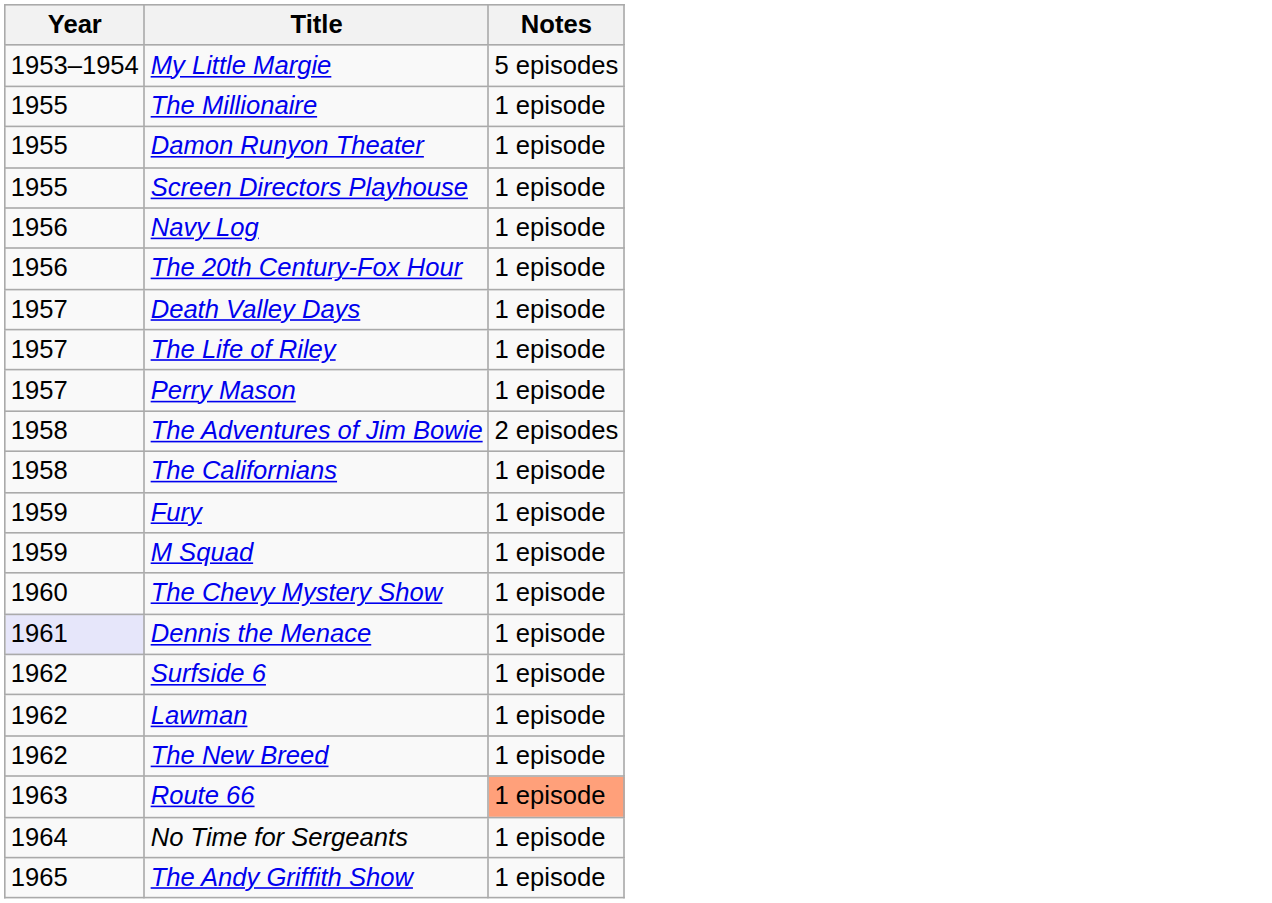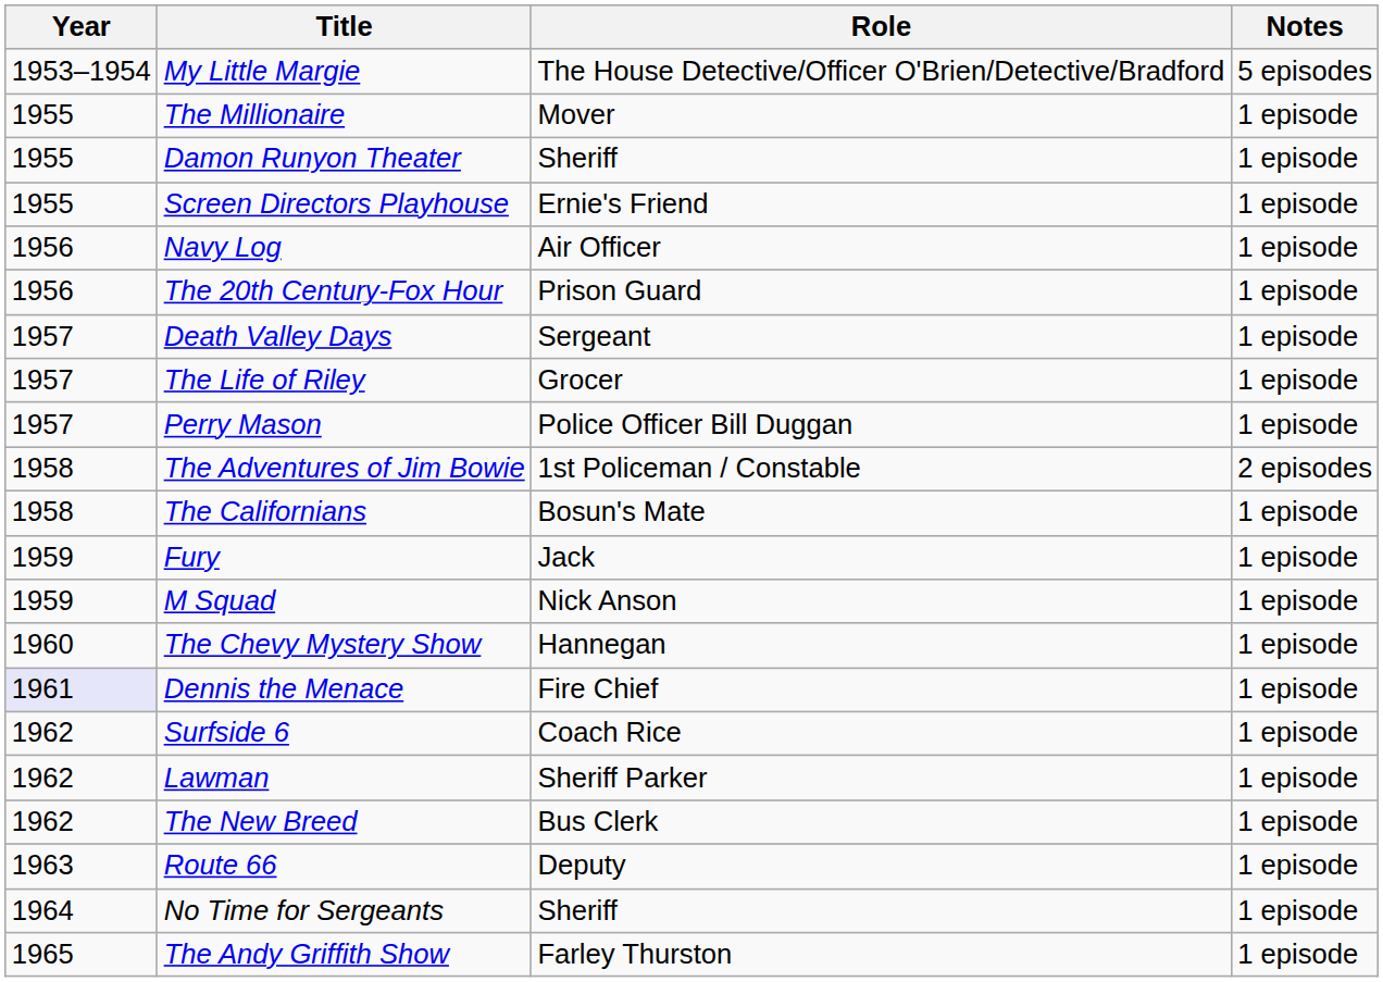 <table class="wikitable sortable">
 <tr>
 <th>Year</th>
 <th>Title</th>
+<th>Role</th>
 <th class="unsortable">Notes</th>
 </tr>
 <tr>
 <td>1953–1954</td>
 <td><em><a href='#'>My Little Margie</a></em></td>
+<td>The House Detective/Officer O'Brien/Detective/Bradford</td>
 <td>5 episodes</td>
 </tr>
 <tr>
 <td>1955</td>
 <td><em><a href='#'>The Millionaire</a></em></td>
+<td>Mover</td>
 <td>1 episode</td>
 </tr>
 <tr>
 <td>1955</td>
 <td><em><a href='#'>Damon Runyon Theater</a></em></td>
+<td>Sheriff</td>
 <td>1 episode</td>
 </tr>
 <tr>
 <td>1955</td>
 <td><em><a href='#'>Screen Directors Playhouse</a></em></td>
+<td>Ernie's Friend</td>
 <td>1 episode</td>
 </tr>
 <tr>
 <td>1956</td>
 <td><em><a href='#'>Navy Log</a></em></td>
+<td>Air Officer</td>
 <td>1 episode</td>
 </tr>
 <tr>
 <td>1956</td>
 <td><em><a href='#'>The 20th Century-Fox Hour</a></em></td>
+<td>Prison Guard</td>
 <td>1 episode</td>
 </tr>
 <tr>
 <td>1957</td>
 <td><em><a href='#'>Death Valley Days</a></em></td>
+<td>Sergeant</td>
 <td>1 episode</td>
 </tr>
 <tr>
 <td>1957</td>
 <td><em><a href='#'>The Life of Riley</a></em></td>
+<td>Grocer</td>
 <td>1 episode</td>
 </tr>
 <tr>
 <td>1957</td>
 <td><em><a href='#'>Perry Mason</a></em></td>
+<td>Police Officer Bill Duggan</td>
 <td>1 episode</td>
 </tr>
 <tr>
 <td>1958</td>
 <td><em><a href='#'>The Adventures of Jim Bowie</a></em></td>
+<td>1st Policeman / Constable</td>
 <td>2 episodes</td>
 </tr>
 <tr>
 <td>1958</td>
 <td><em><a href='#'>The Californians</a></em></td>
+<td>Bosun's Mate</td>
 <td>1 episode</td>
 </tr>
 <tr>
 <td>1959</td>
 <td><em><a href='#'>Fury</a></em></td>
+<td>Jack</td>
 <td>1 episode</td>
 </tr>
 <tr>
 <td>1959</td>
 <td><em><a href='#'>M Squad</a></em></td>
+<td>Nick Anson</td>
 <td>1 episode</td>
 </tr>
 <tr>
 <td>1960</td>
 <td><em><a href='#'>The Chevy Mystery Show</a></em></td>
+<td>Hannegan</td>
 <td>1 episode</td>
 </tr>
 <tr>
 <td style="background: lavender;">1961</td>
 <td><em><a href='#'>Dennis the Menace</a></em></td>
+<td>Fire Chief</td>
 <td>1 episode</td>
 </tr>
 <tr>
 <td>1962</td>
 <td><em><a href='#'>Surfside 6</a></em></td>
+<td>Coach Rice</td>
 <td>1 episode</td>
 </tr>
 <tr>
 <td>1962</td>
 <td><em><a href='#'>Lawman</a></em></td>
+<td>Sheriff Parker</td>
 <td>1 episode</td>
 </tr>
 <tr>
 <td>1962</td>
 <td><em><a href='#'>The New Breed</a></em></td>
+<td>Bus Clerk</td>
 <td>1 episode</td>
 </tr>
 <tr>
 <td>1963</td>
 <td><em><a href='#'>Route 66</a></em></td>
-<td style="background: lightsalmon;">1 episode</td>
+<td>Deputy</td>
+<td>1 episode</td>
 </tr>
 <tr>
 <td>1964</td>
 <td><em>No Time for Sergeants</em></td>
+<td>Sheriff</td>
 <td>1 episode</td>
 </tr>
 <tr>
 <td>1965</td>
 <td><em><a href='#'>The Andy Griffith Show</a></em></td>
+<td>Farley Thurston</td>
 <td>1 episode</td>
 </tr>
 </table>
